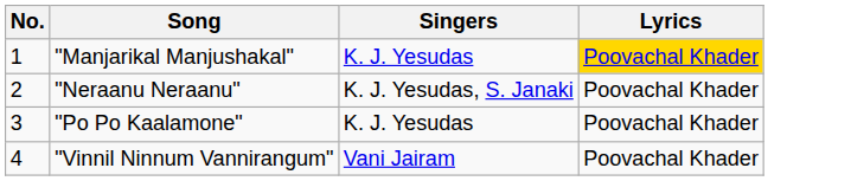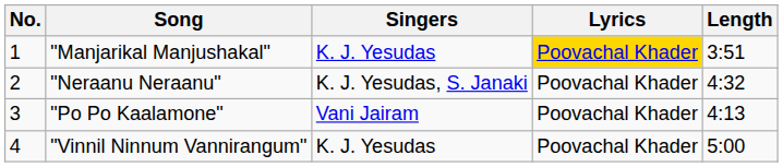 <table class="wikitable">
 <tr>
 <th>No.</th>
 <th>Song</th>
 <th>Singers</th>
 <th>Lyrics</th>
+<th>Length</th>
 </tr>
 <tr>
 <td>1</td>
 <td>"Manjarikal Manjushakal"</td>
 <td><a href='#'>K. J. Yesudas</a></td>
 <td style="background: gold;"><a href='#'>Poovachal Khader</a></td>
+<td>3:51</td>
 </tr>
 <tr>
 <td>2</td>
 <td>"Neraanu Neraanu"</td>
 <td>K. J. Yesudas, <a href='#'>S. Janaki</a></td>
 <td>Poovachal Khader</td>
+<td>4:32</td>
 </tr>
 <tr>
 <td>3</td>
 <td>"Po Po Kaalamone"</td>
-<td>K. J. Yesudas</td>
+<td><a href='#'>Vani Jairam</a></td>
 <td>Poovachal Khader</td>
+<td>4:13</td>
 </tr>
 <tr>
 <td>4</td>
 <td>"Vinnil Ninnum Vannirangum"</td>
-<td><a href='#'>Vani Jairam</a></td>
+<td>K. J. Yesudas</td>
 <td>Poovachal Khader</td>
+<td>5:00</td>
 </tr>
 </table>
